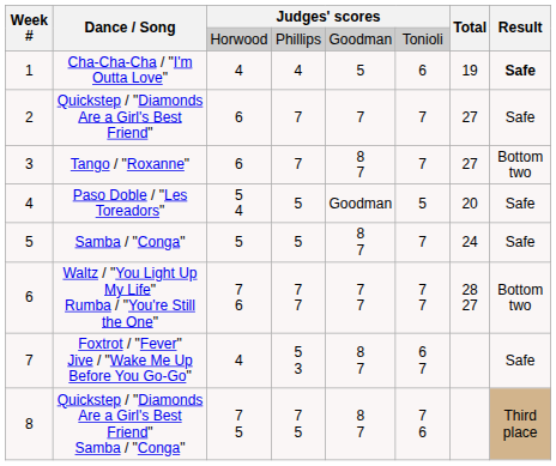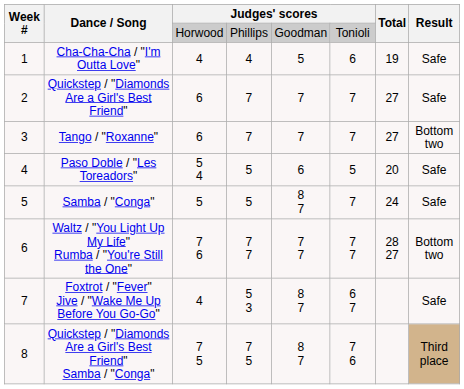 <table class="wikitable collapsible collapsed">
 <tr style="text-align:Center; background:#ccc;">
 <th rowspan="2">Week #</th>
 <th rowspan="2">Dance / Song</th>
 <th colspan="4">Judges' scores</th>
 <th rowspan="2">Total</th>
 <th rowspan="2">Result</th>
 </tr>
 <tr style="text-align:center; background:#ccc;">
 <td style="width:10%; ">Horwood</td>
 <td style="width:10%; ">Phillips</td>
 <td style="width:10%; ">Goodman</td>
 <td style="width:10%; ">Tonioli</td>
 </tr>
 <tr style="text-align: center; background:#faf6f6;">
 <td>1</td>
 <td><a href='#'>Cha-Cha-Cha</a> / "<a href='#'>I'm Outta Love</a>"</td>
 <td>4</td>
 <td>4</td>
 <td>5</td>
 <td>6</td>
 <td>19</td>
-<td><strong>Safe</strong></td>
+<td>Safe</td>
 </tr>
 <tr>
 <td style="text-align:center; background:#faf6f6;">2</td>
 <td style="text-align:center; background:#faf6f6;"><a href='#'>Quickstep</a> / "<a href='#'>Diamonds Are a Girl's Best Friend</a>"</td>
 <td style="text-align:center; background:#faf6f6;">6</td>
 <td style="text-align:center; background:#faf6f6;">7</td>
 <td style="text-align:center; background:#faf6f6;">7</td>
 <td style="text-align:center; background:#faf6f6;">7</td>
 <td style="text-align:center; background:#faf6f6;">27</td>
 <td style="text-align:center; background:#faf6f6;">Safe</td>
 </tr>
 <tr style="text-align:center; background:#faf6f6;">
 <td>3</td>
 <td><a href='#'>Tango</a> / "<a href='#'>Roxanne</a>"</td>
 <td>6</td>
 <td>7</td>
-<td>8<br>7</td>
+<td>7</td>
 <td>7</td>
 <td>27</td>
 <td>Bottom two</td>
 </tr>
 <tr style="text-align:center; background:#faf6f6;">
 <td>4</td>
 <td><a href='#'>Paso Doble</a> / "<a href='#'>Les Toreadors</a>"</td>
 <td>5<br>4</td>
 <td>5</td>
-<td style="width:10%; ">Goodman</td>
+<td>6</td>
 <td>5</td>
 <td>20</td>
 <td>Safe</td>
 </tr>
 <tr style="text-align:center; background:#faf6f6;">
 <td>5</td>
 <td><a href='#'>Samba</a> / "<a href='#'>Conga</a>"</td>
 <td>5</td>
 <td>5</td>
 <td>8<br>7</td>
 <td>7</td>
 <td>24</td>
 <td>Safe</td>
 </tr>
 <tr style="text-align:center; background:#faf6f6;">
 <td>6</td>
 <td><a href='#'>Waltz</a> / "<a href='#'>You Light Up My Life</a>"<br><a href='#'>Rumba</a> / "<a href='#'>You're Still the One</a>"</td>
 <td>7<br>6</td>
 <td>7<br>7</td>
 <td>7<br>7</td>
 <td>7<br>7</td>
 <td>28<br>27</td>
 <td>Bottom two</td>
 </tr>
 <tr style="text-align:center; background:#faf6f6;">
 <td>7</td>
 <td><a href='#'>Foxtrot</a> / "<a href='#'>Fever</a>"<br><a href='#'>Jive</a> / "<a href='#'>Wake Me Up Before You Go-Go</a>"</td>
 <td>4</td>
 <td>5<br>3</td>
 <td>8<br>7</td>
 <td>6<br>7</td>
 <td><br></td>
 <td>Safe</td>
 </tr>
 <tr style="text-align:center; background:#faf6f6;">
 <td>8</td>
 <td><a href='#'>Quickstep</a> / "<a href='#'>Diamonds Are a Girl's Best Friend</a>"<br><a href='#'>Samba</a> / "<a href='#'>Conga</a>"</td>
 <td>7<br>5</td>
 <td>7<br>5</td>
 <td>8<br>7</td>
 <td>7<br>6</td>
 <td><br></td>
 <td style="background:tan;">Third place</td>
 </tr>
 </table>
